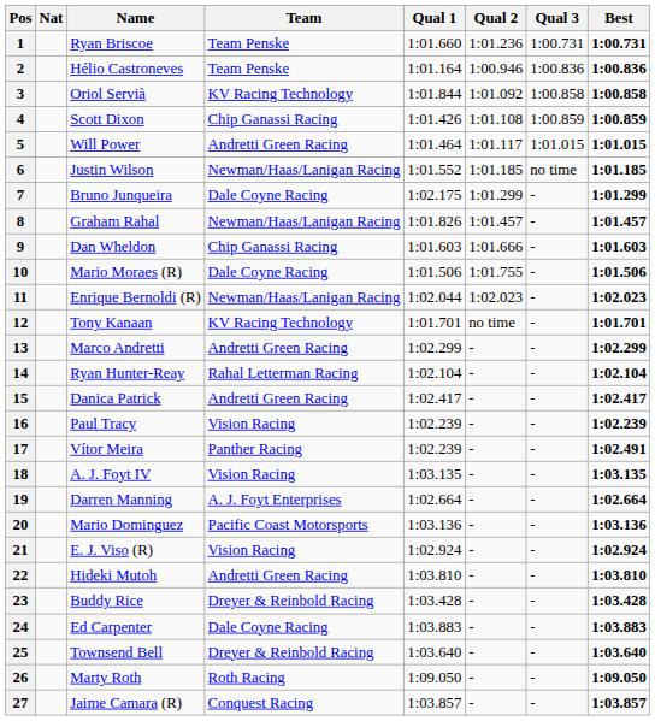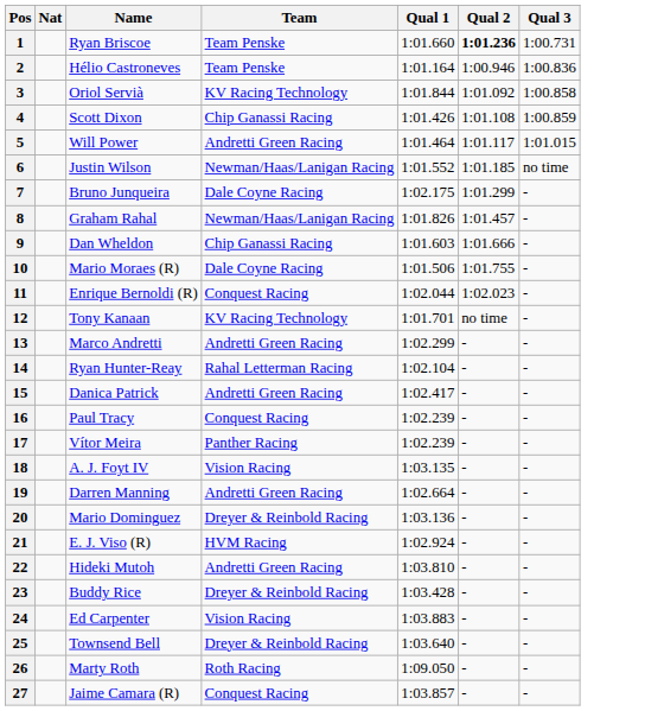 <table class="wikitable" style="font-size: 95%;">
 <tr>
 <th>Pos</th>
 <th>Nat</th>
 <th>Name</th>
 <th>Team</th>
 <th>Qual 1</th>
 <th>Qual 2</th>
 <th>Qual 3</th>
-<th>Best</th>
 </tr>
 <tr>
 <th>1</th>
 <td></td>
 <td><a href='#'>Ryan Briscoe</a></td>
 <td><a href='#'>Team Penske</a></td>
 <td>1:01.660</td>
-<td>1:01.236</td>
+<td><strong>1:01.236</strong></td>
 <td>1:00.731</td>
-<td><strong>1:00.731</strong></td>
 </tr>
 <tr>
 <th>2</th>
 <td></td>
 <td><a href='#'>Hélio Castroneves</a></td>
 <td><a href='#'>Team Penske</a></td>
 <td>1:01.164</td>
 <td>1:00.946</td>
 <td>1:00.836</td>
-<td><strong>1:00.836</strong></td>
 </tr>
 <tr>
 <th>3</th>
 <td></td>
 <td><a href='#'>Oriol Servià</a></td>
 <td><a href='#'>KV Racing Technology</a></td>
 <td>1:01.844</td>
 <td>1:01.092</td>
 <td>1:00.858</td>
-<td><strong>1:00.858</strong></td>
 </tr>
 <tr>
 <th>4</th>
 <td></td>
 <td><a href='#'>Scott Dixon</a></td>
 <td><a href='#'>Chip Ganassi Racing</a></td>
 <td>1:01.426</td>
 <td>1:01.108</td>
 <td>1:00.859</td>
-<td><strong>1:00.859</strong></td>
 </tr>
 <tr>
 <th>5</th>
 <td></td>
 <td><a href='#'>Will Power</a></td>
 <td><a href='#'>Andretti Green Racing</a></td>
 <td>1:01.464</td>
 <td>1:01.117</td>
 <td>1:01.015</td>
-<td><strong>1:01.015</strong></td>
 </tr>
 <tr>
 <th>6</th>
 <td></td>
 <td><a href='#'>Justin Wilson</a></td>
 <td><a href='#'>Newman/Haas/Lanigan Racing</a></td>
 <td>1:01.552</td>
 <td>1:01.185</td>
 <td>no time</td>
-<td><strong>1:01.185</strong></td>
 </tr>
 <tr>
 <th>7</th>
 <td></td>
 <td><a href='#'>Bruno Junqueira</a></td>
 <td><a href='#'>Dale Coyne Racing</a></td>
 <td>1:02.175</td>
 <td>1:01.299</td>
 <td>-</td>
-<td><strong>1:01.299</strong></td>
 </tr>
 <tr>
 <th>8</th>
 <td></td>
 <td><a href='#'>Graham Rahal</a></td>
 <td><a href='#'>Newman/Haas/Lanigan Racing</a></td>
 <td>1:01.826</td>
 <td>1:01.457</td>
 <td>-</td>
-<td><strong>1:01.457</strong></td>
 </tr>
 <tr>
 <th>9</th>
 <td></td>
 <td><a href='#'>Dan Wheldon</a></td>
 <td><a href='#'>Chip Ganassi Racing</a></td>
 <td>1:01.603</td>
 <td>1:01.666</td>
 <td>-</td>
-<td><strong>1:01.603</strong></td>
 </tr>
 <tr>
 <th>10</th>
 <td></td>
 <td><a href='#'>Mario Moraes</a> (R)</td>
 <td><a href='#'>Dale Coyne Racing</a></td>
 <td>1:01.506</td>
 <td>1:01.755</td>
 <td>-</td>
-<td><strong>1:01.506</strong></td>
 </tr>
 <tr>
 <th>11</th>
 <td></td>
 <td><a href='#'>Enrique Bernoldi</a> (R)</td>
-<td><a href='#'>Newman/Haas/Lanigan Racing</a></td>
+<td><a href='#'>Conquest Racing</a></td>
 <td>1:02.044</td>
 <td>1:02.023</td>
 <td>-</td>
-<td><strong>1:02.023</strong></td>
 </tr>
 <tr>
 <th>12</th>
 <td></td>
 <td><a href='#'>Tony Kanaan</a></td>
 <td><a href='#'>KV Racing Technology</a></td>
 <td>1:01.701</td>
 <td>no time</td>
 <td>-</td>
-<td><strong>1:01.701</strong></td>
 </tr>
 <tr>
 <th>13</th>
 <td></td>
 <td><a href='#'>Marco Andretti</a></td>
 <td><a href='#'>Andretti Green Racing</a></td>
 <td>1:02.299</td>
 <td>-</td>
 <td>-</td>
-<td><strong>1:02.299</strong></td>
 </tr>
 <tr>
 <th>14</th>
 <td></td>
 <td><a href='#'>Ryan Hunter-Reay</a></td>
 <td><a href='#'>Rahal Letterman Racing</a></td>
 <td>1:02.104</td>
 <td>-</td>
 <td>-</td>
-<td><strong>1:02.104</strong></td>
 </tr>
 <tr>
 <th>15</th>
 <td></td>
 <td><a href='#'>Danica Patrick</a></td>
 <td><a href='#'>Andretti Green Racing</a></td>
 <td>1:02.417</td>
 <td>-</td>
 <td>-</td>
-<td><strong>1:02.417</strong></td>
 </tr>
 <tr>
 <th>16</th>
 <td></td>
 <td><a href='#'>Paul Tracy</a></td>
-<td><a href='#'>Vision Racing</a></td>
+<td><a href='#'>Conquest Racing</a></td>
 <td>1:02.239</td>
 <td>-</td>
 <td>-</td>
-<td><strong>1:02.239</strong></td>
 </tr>
 <tr>
 <th>17</th>
 <td></td>
 <td><a href='#'>Vítor Meira</a></td>
 <td><a href='#'>Panther Racing</a></td>
 <td>1:02.239</td>
 <td>-</td>
 <td>-</td>
-<td><strong>1:02.491</strong></td>
 </tr>
 <tr>
 <th>18</th>
 <td></td>
 <td><a href='#'>A. J. Foyt IV</a></td>
 <td><a href='#'>Vision Racing</a></td>
 <td>1:03.135</td>
 <td>-</td>
 <td>-</td>
-<td><strong>1:03.135</strong></td>
 </tr>
 <tr>
 <th>19</th>
 <td></td>
 <td><a href='#'>Darren Manning</a></td>
-<td><a href='#'>A. J. Foyt Enterprises</a></td>
+<td><a href='#'>Andretti Green Racing</a></td>
 <td>1:02.664</td>
 <td>-</td>
 <td>-</td>
-<td><strong>1:02.664</strong></td>
 </tr>
 <tr>
 <th>20</th>
 <td></td>
 <td><a href='#'>Mario Dominguez</a></td>
-<td><a href='#'>Pacific Coast Motorsports</a></td>
+<td><a href='#'>Dreyer & Reinbold Racing</a></td>
 <td>1:03.136</td>
 <td>-</td>
 <td>-</td>
-<td><strong>1:03.136</strong></td>
 </tr>
 <tr>
 <th>21</th>
 <td></td>
 <td><a href='#'>E. J. Viso</a> (R)</td>
-<td><a href='#'>Vision Racing</a></td>
+<td><a href='#'>HVM Racing</a></td>
 <td>1:02.924</td>
 <td>-</td>
 <td>-</td>
-<td><strong>1:02.924</strong></td>
 </tr>
 <tr>
 <th>22</th>
 <td></td>
 <td><a href='#'>Hideki Mutoh</a></td>
 <td><a href='#'>Andretti Green Racing</a></td>
 <td>1:03.810</td>
 <td>-</td>
 <td>-</td>
-<td><strong>1:03.810</strong></td>
 </tr>
 <tr>
 <th>23</th>
 <td></td>
 <td><a href='#'>Buddy Rice</a></td>
 <td><a href='#'>Dreyer & Reinbold Racing</a></td>
 <td>1:03.428</td>
 <td>-</td>
 <td>-</td>
-<td><strong>1:03.428</strong></td>
 </tr>
 <tr>
 <th>24</th>
 <td></td>
 <td><a href='#'>Ed Carpenter</a></td>
-<td><a href='#'>Dale Coyne Racing</a></td>
+<td><a href='#'>Vision Racing</a></td>
 <td>1:03.883</td>
 <td>-</td>
 <td>-</td>
-<td><strong>1:03.883</strong></td>
 </tr>
 <tr>
 <th>25</th>
 <td></td>
 <td><a href='#'>Townsend Bell</a></td>
 <td><a href='#'>Dreyer & Reinbold Racing</a></td>
 <td>1:03.640</td>
 <td>-</td>
 <td>-</td>
-<td><strong>1:03.640</strong></td>
 </tr>
 <tr>
 <th>26</th>
 <td></td>
 <td><a href='#'>Marty Roth</a></td>
 <td><a href='#'>Roth Racing</a></td>
 <td>1:09.050</td>
 <td>-</td>
 <td>-</td>
-<td><strong>1:09.050</strong></td>
 </tr>
 <tr>
 <th>27</th>
 <td></td>
 <td><a href='#'>Jaime Camara</a> (R)</td>
 <td><a href='#'>Conquest Racing</a></td>
 <td>1:03.857</td>
 <td>-</td>
 <td>-</td>
-<td><strong>1:03.857</strong></td>
 </tr>
 </table>
